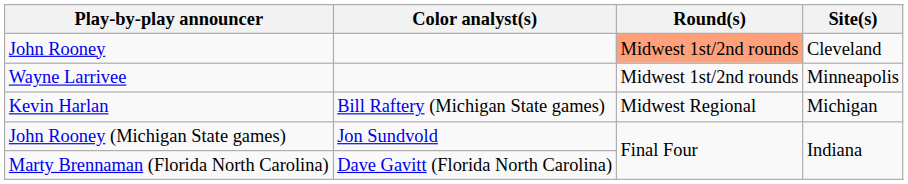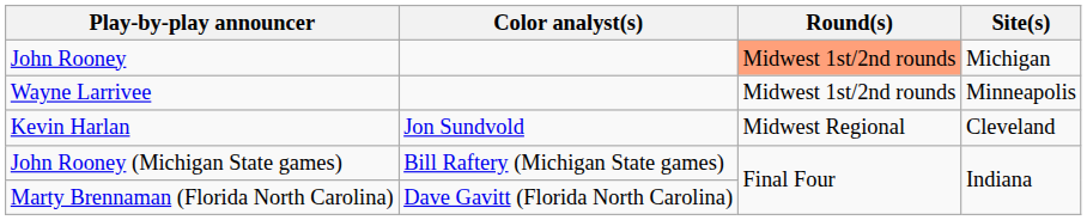 <table class="wikitable">
 <tr>
 <th>Play-by-play announcer</th>
 <th>Color analyst(s)</th>
 <th>Round(s)</th>
 <th>Site(s)</th>
 </tr>
 <tr>
 <td><a href='#'>John Rooney</a></td>
 <td></td>
 <td style="background: lightsalmon;">Midwest 1st/2nd rounds</td>
-<td>Cleveland</td>
+<td>Michigan</td>
 </tr>
 <tr>
 <td><a href='#'>Wayne Larrivee</a></td>
 <td></td>
 <td>Midwest 1st/2nd rounds</td>
 <td>Minneapolis</td>
 </tr>
 <tr>
 <td><a href='#'>Kevin Harlan</a></td>
-<td><a href='#'>Bill Raftery</a> (Michigan State games)</td>
+<td><a href='#'>Jon Sundvold</a></td>
 <td>Midwest Regional</td>
-<td>Michigan</td>
+<td>Cleveland</td>
 </tr>
 <tr>
 <td><a href='#'>John Rooney</a> (Michigan State games)</td>
-<td><a href='#'>Jon Sundvold</a></td>
+<td><a href='#'>Bill Raftery</a> (Michigan State games)</td>
 <td rowspan="2">Final Four</td>
 <td rowspan="2">Indiana</td>
 </tr>
 <tr>
 <td><a href='#'>Marty Brennaman</a> (Florida North Carolina)</td>
 <td><a href='#'>Dave Gavitt</a> (Florida North Carolina)</td>
 </tr>
 </table>
